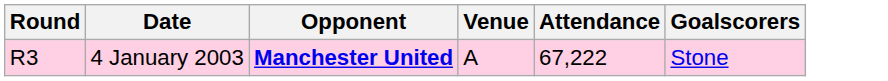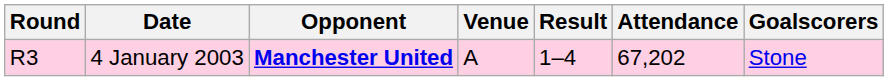 <table class="wikitable">
 <tr>
 <th>Round</th>
 <th>Date</th>
 <th>Opponent</th>
 <th>Venue</th>
+<th>Result</th>
 <th>Attendance</th>
 <th>Goalscorers</th>
 </tr>
 <tr style="background-color: #ffd0e3;">
 <td>R3</td>
 <td>4 January 2003</td>
 <td><strong><a href='#'>Manchester United</a></strong></td>
 <td>A</td>
-<td>67,222</td>
+<td>1–4</td>
+<td>67,202</td>
 <td><a href='#'>Stone</a></td>
 </tr>
 </table>
